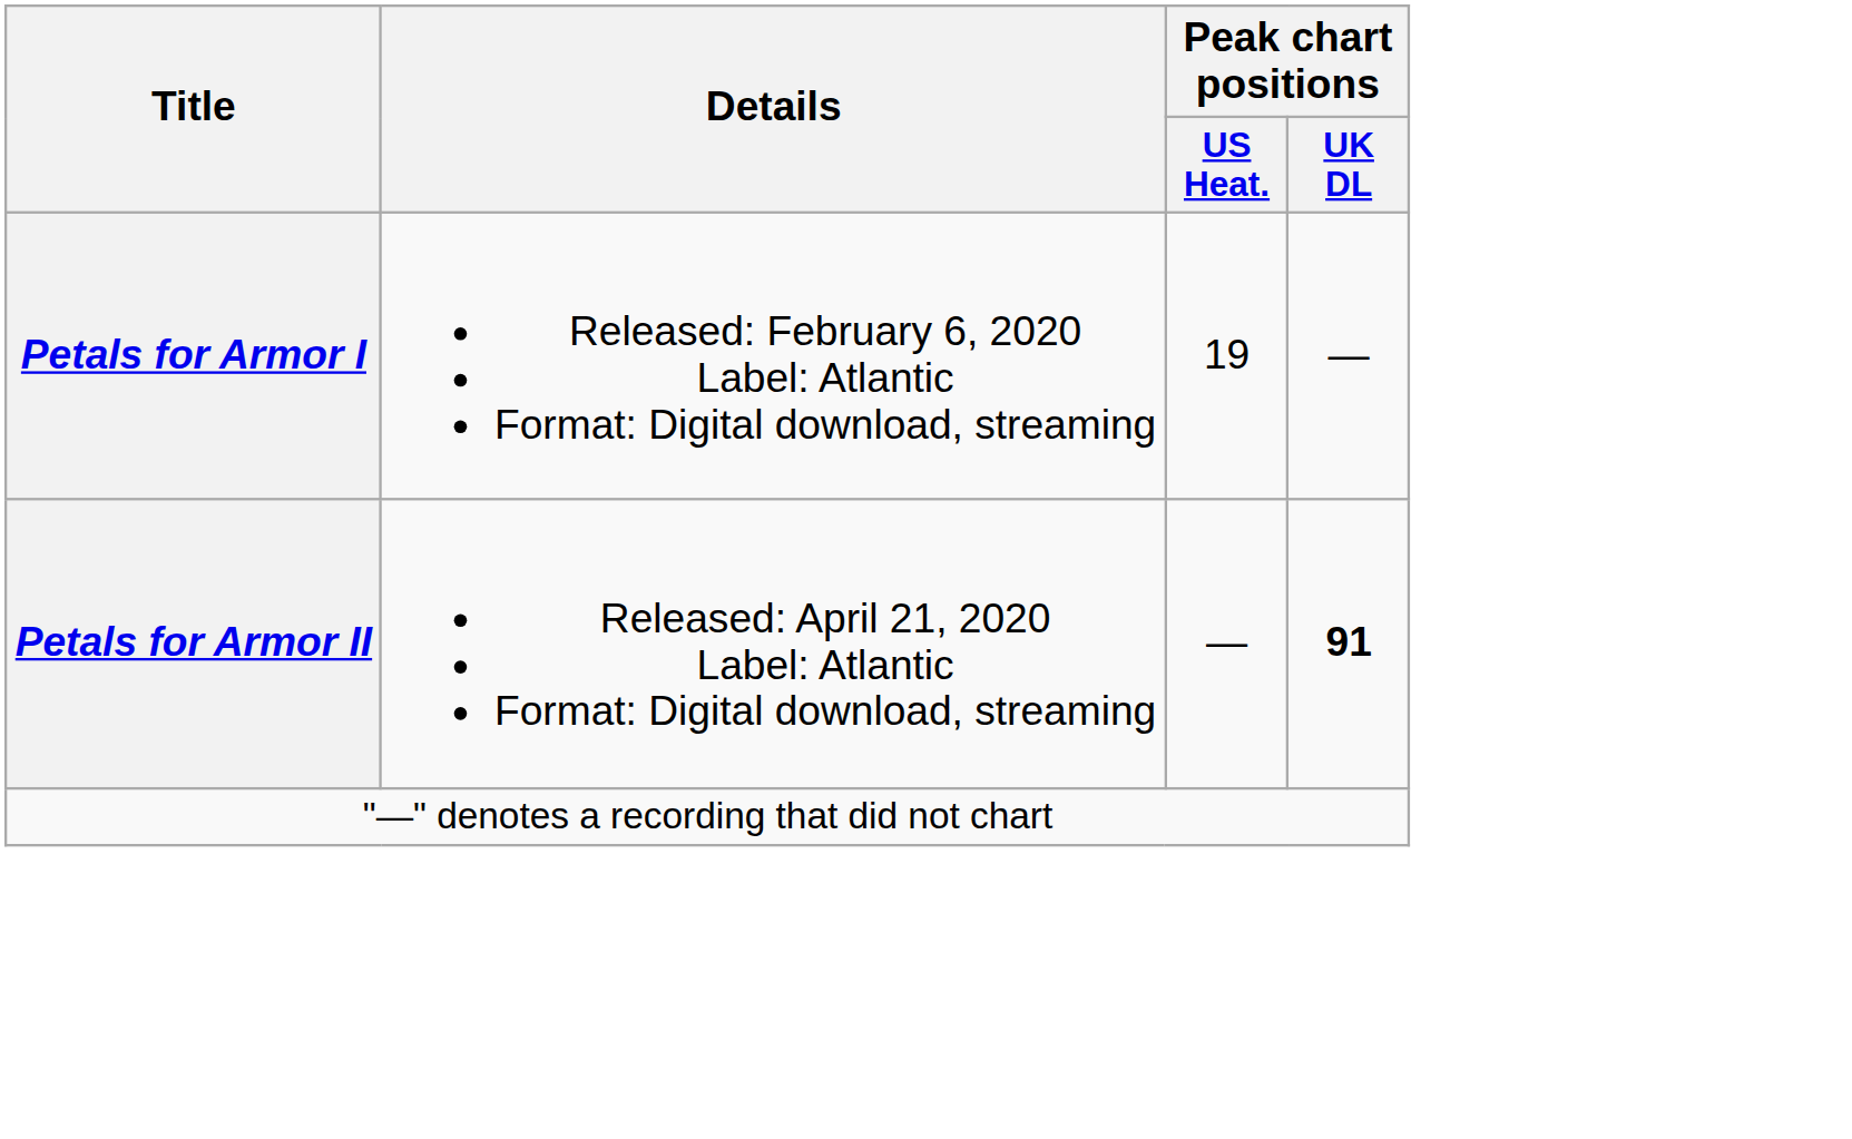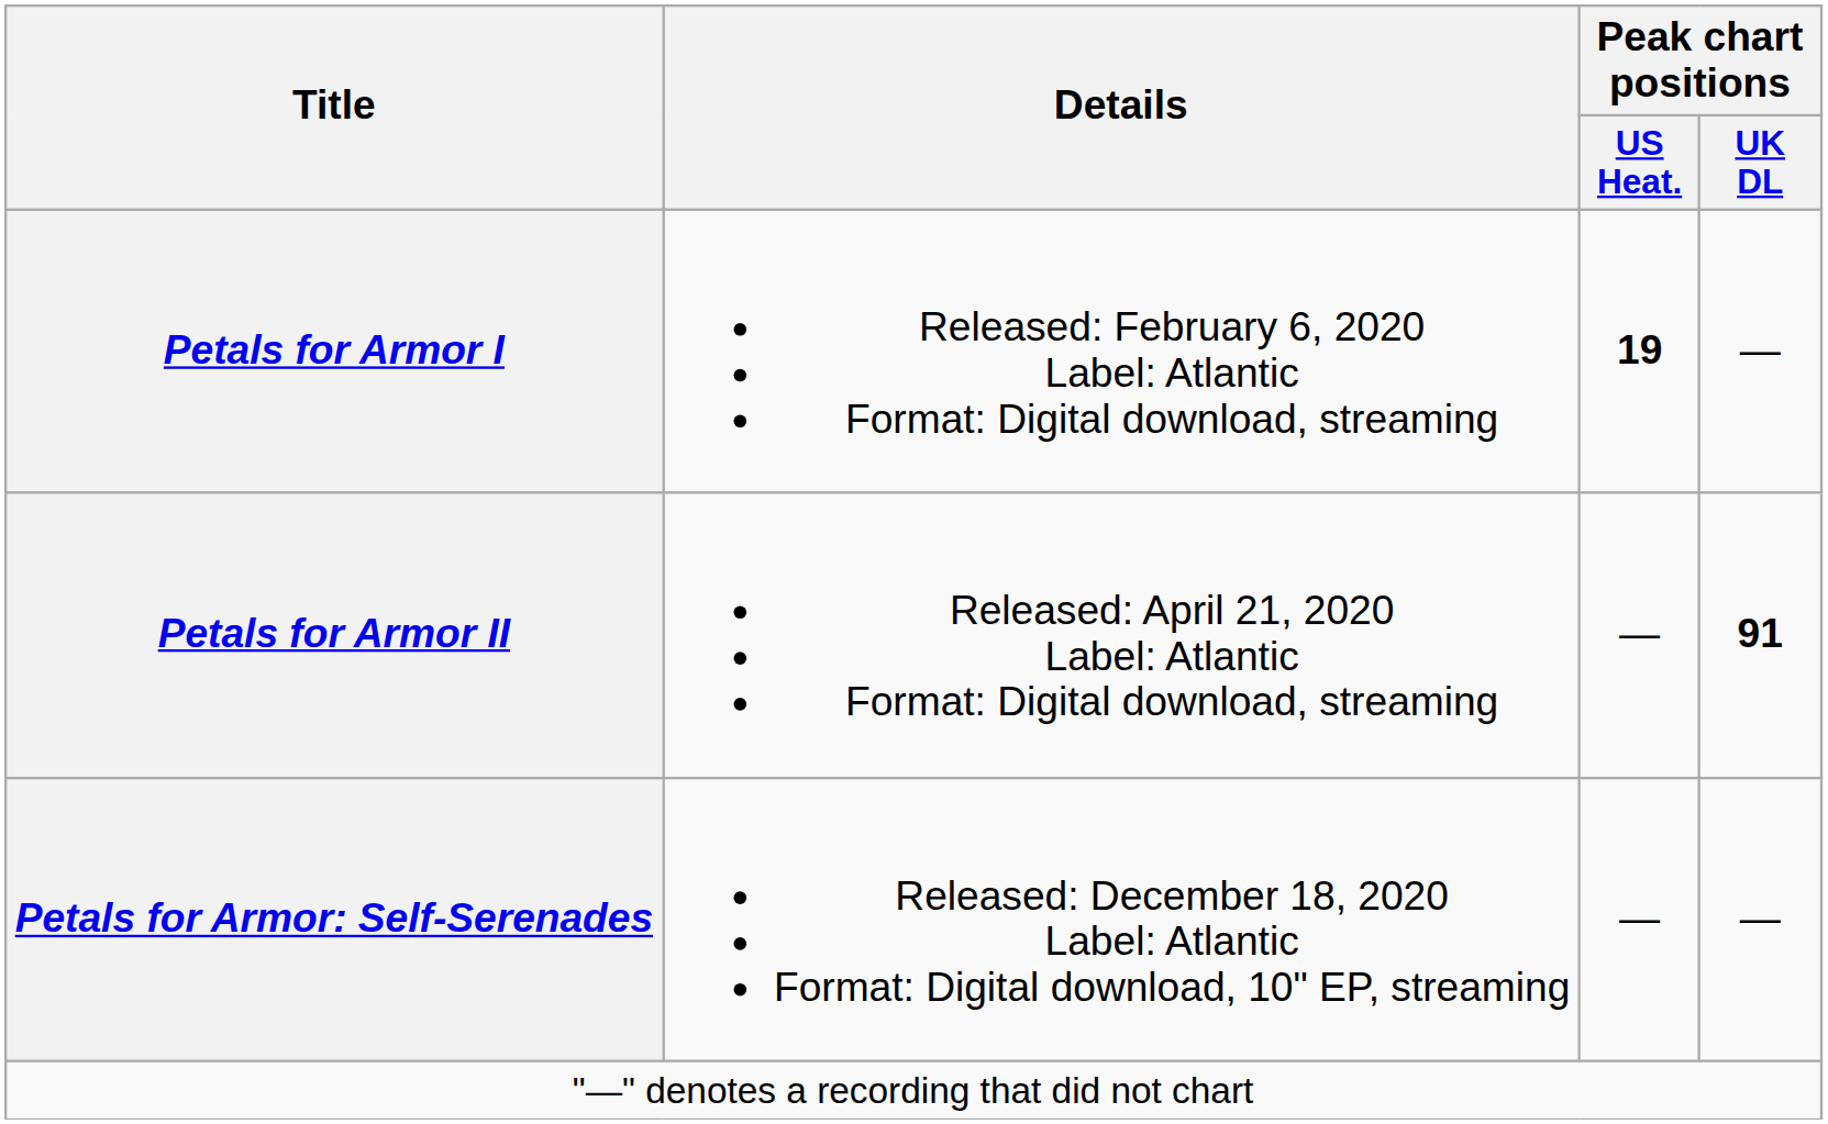 <table class="wikitable plainrowheaders" style="text-align: center;">
 <tr>
 <th scope="col" rowspan="2">Title</th>
 <th scope="col" rowspan="2">Details</th>
 <th scope="col" colspan="2">Peak chart positions</th>
 </tr>
 <tr>
 <th scope="col" style="width:3em;font-size:85%;"><a href='#'>US<br>Heat.</a><br></th>
 <th scope="col" style="width:3em;font-size:85%;"><a href='#'>UK<br>DL</a><br></th>
 </tr>
 <tr>
 <th scope="row"><em><a href='#'>Petals for Armor I</a></em></th>
 <td><br><ul><li>Released: February 6, 2020</li><li>Label: Atlantic</li><li>Format: Digital download, streaming</li></ul></td>
-<td>19</td>
+<td><strong>19</strong></td>
 <td>—</td>
 </tr>
 <tr>
 <th scope="row"><em><a href='#'>Petals for Armor II</a></em></th>
 <td><br><ul><li>Released: April 21, 2020</li><li>Label: Atlantic</li><li>Format: Digital download, streaming</li></ul></td>
 <td>—</td>
 <td><strong>91</strong></td>
 </tr>
 <tr>
+<th scope="row"><em><a href='#'>Petals for Armor: Self-Serenades</a></em></th>
+<td><br><ul><li>Released: December 18, 2020</li><li>Label: Atlantic</li><li>Format: Digital download, 10" EP, streaming</li></ul></td>
+<td>—</td>
+<td>—</td>
+</tr>
+<tr>
 <td colspan="4" style="font-size:90%">"—" denotes a recording that did not chart</td>
 </tr>
 </table>
